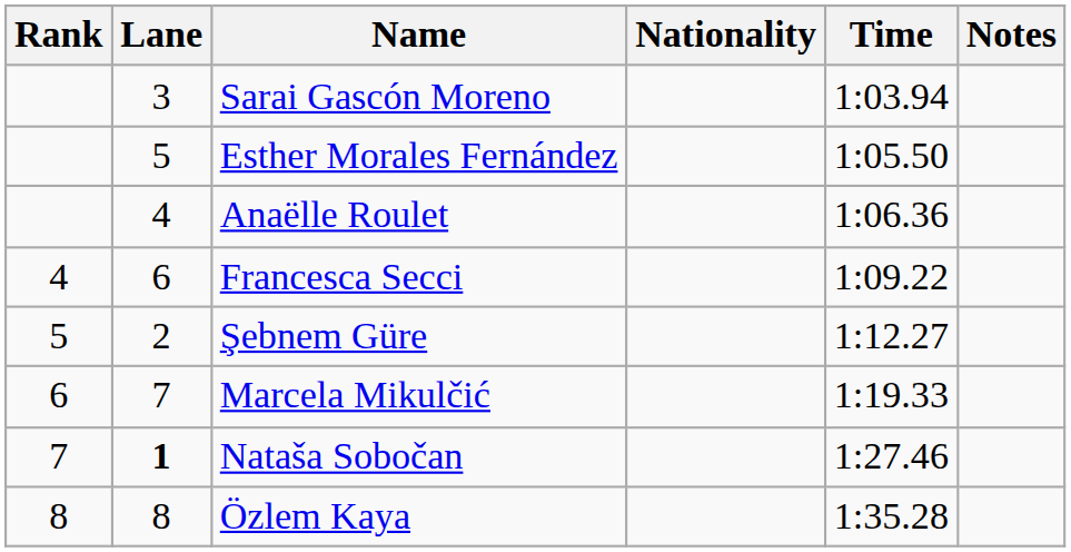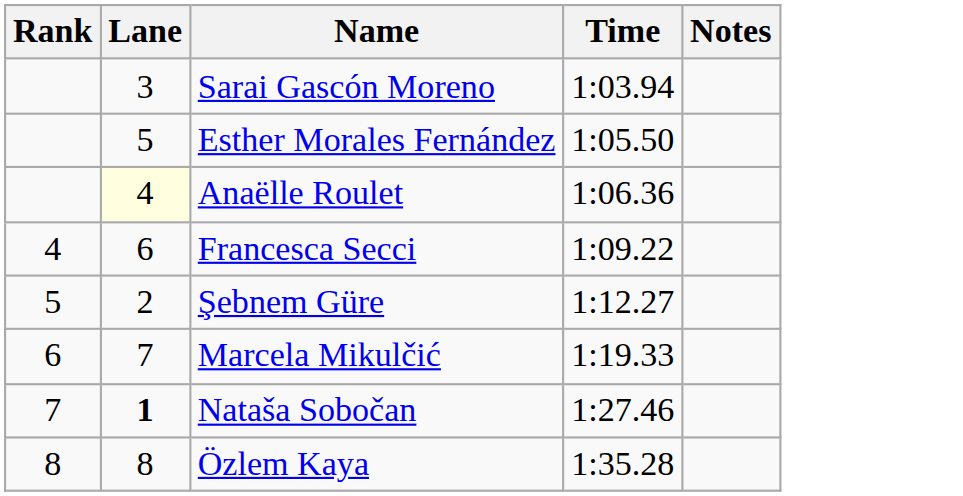 <table class="wikitable sortable" style="text-align:center">
 <tr>
 <th>Rank</th>
 <th>Lane</th>
 <th>Name</th>
-<th>Nationality</th>
 <th>Time</th>
 <th>Notes</th>
 </tr>
 <tr>
 <td></td>
 <td>3</td>
 <td align="left"><a href='#'>Sarai Gascón Moreno</a></td>
-<td align="left"></td>
 <td>1:03.94</td>
 <td></td>
 </tr>
 <tr>
 <td></td>
 <td>5</td>
 <td align="left"><a href='#'>Esther Morales Fernández</a></td>
-<td align="left"></td>
 <td>1:05.50</td>
 <td></td>
 </tr>
 <tr>
 <td></td>
-<td>4</td>
+<td style="background: lightyellow;">4</td>
 <td align="left"><a href='#'>Anaëlle Roulet</a></td>
-<td align="left"></td>
 <td>1:06.36</td>
 <td></td>
 </tr>
 <tr>
 <td>4</td>
 <td>6</td>
 <td align="left"><a href='#'>Francesca Secci</a></td>
-<td align="left"></td>
 <td>1:09.22</td>
 <td></td>
 </tr>
 <tr>
 <td>5</td>
 <td>2</td>
 <td align="left"><a href='#'>Şebnem Güre</a></td>
-<td align="left"></td>
 <td>1:12.27</td>
 <td></td>
 </tr>
 <tr>
 <td>6</td>
 <td>7</td>
 <td align="left"><a href='#'>Marcela Mikulčić</a></td>
-<td align="left"></td>
 <td>1:19.33</td>
 <td></td>
 </tr>
 <tr>
 <td>7</td>
 <td><strong>1</strong></td>
 <td align="left"><a href='#'>Nataša Sobočan</a></td>
-<td align="left"></td>
 <td>1:27.46</td>
 <td></td>
 </tr>
 <tr>
 <td>8</td>
 <td>8</td>
 <td align="left"><a href='#'>Özlem Kaya</a></td>
-<td align="left"></td>
 <td>1:35.28</td>
 <td></td>
 </tr>
 </table>
